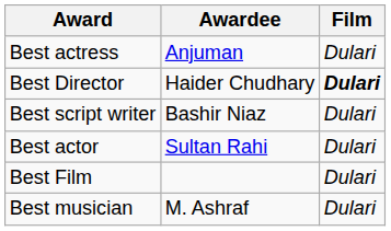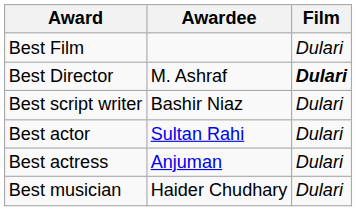 <table class="wikitable">
 <tr>
 <th>Award</th>
 <th>Awardee</th>
 <th>Film</th>
 </tr>
 <tr>
-<td>Best actress</td>
-<td><a href='#'>Anjuman</a></td>
+<td>Best Film</td>
+<td></td>
 <td><em>Dulari</em></td>
 </tr>
 <tr>
 <td>Best Director</td>
-<td>Haider Chudhary</td>
+<td>M. Ashraf</td>
 <td><strong><em>Dulari</em></strong></td>
 </tr>
 <tr>
 <td>Best script writer</td>
 <td>Bashir Niaz</td>
 <td><em>Dulari</em></td>
 </tr>
 <tr>
 <td>Best actor</td>
 <td><a href='#'>Sultan Rahi</a></td>
 <td><em>Dulari</em></td>
 </tr>
 <tr>
-<td>Best Film</td>
-<td></td>
+<td>Best actress</td>
+<td><a href='#'>Anjuman</a></td>
 <td><em>Dulari</em></td>
 </tr>
 <tr>
 <td>Best musician</td>
-<td>M. Ashraf</td>
+<td>Haider Chudhary</td>
 <td><em>Dulari</em></td>
 </tr>
 </table>
